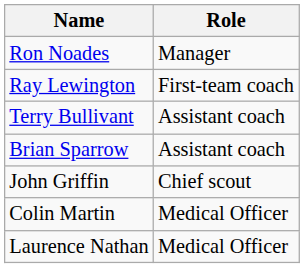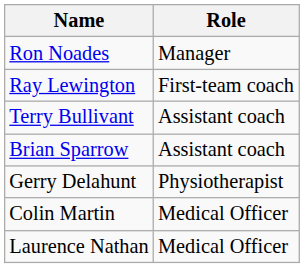 <table class="wikitable">
 <tr>
 <th>Name</th>
 <th>Role</th>
 </tr>
 <tr>
 <td> <a href='#'>Ron Noades</a></td>
 <td>Manager</td>
 </tr>
 <tr>
 <td> <a href='#'>Ray Lewington</a></td>
 <td>First-team coach</td>
 </tr>
 <tr>
 <td> <a href='#'>Terry Bullivant</a></td>
 <td>Assistant coach</td>
 </tr>
 <tr>
 <td> <a href='#'>Brian Sparrow</a></td>
 <td>Assistant coach</td>
 </tr>
 <tr>
-<td> John Griffin</td>
-<td>Chief scout</td>
+<td> Gerry Delahunt</td>
+<td>Physiotherapist</td>
 </tr>
 <tr>
 <td> Colin Martin</td>
 <td>Medical Officer</td>
 </tr>
 <tr>
 <td> Laurence Nathan</td>
 <td>Medical Officer</td>
 </tr>
 </table>
